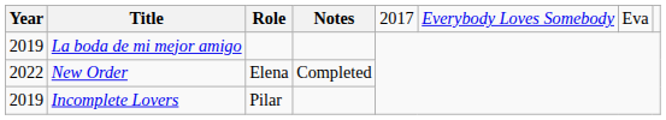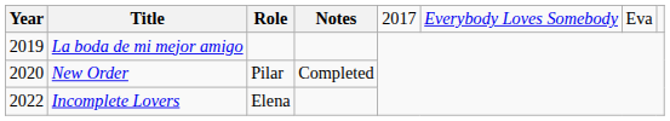 <table class="wikitable sortable">
 <tr>
 <th>Year</th>
 <th>Title</th>
 <th>Role</th>
 <th class="unsortable">Notes</th>
 <td>2017</td>
 <td><em><a href='#'>Everybody Loves Somebody</a></em></td>
 <td>Eva</td>
 <td></td>
 </tr>
 <tr>
 <td>2019</td>
 <td><em><a href='#'>La boda de mi mejor amigo</a></em></td>
 <td></td>
 <td></td>
 </tr>
 <tr>
-<td>2022</td>
+<td>2020</td>
 <td><em><a href='#'>New Order</a></em></td>
-<td>Elena</td>
+<td>Pilar</td>
 <td>Completed</td>
 </tr>
 <tr>
-<td>2019</td>
+<td>2022</td>
 <td><em><a href='#'>Incomplete Lovers</a></em></td>
-<td>Pilar</td>
+<td>Elena</td>
 <td></td>
 </tr>
 </table>
